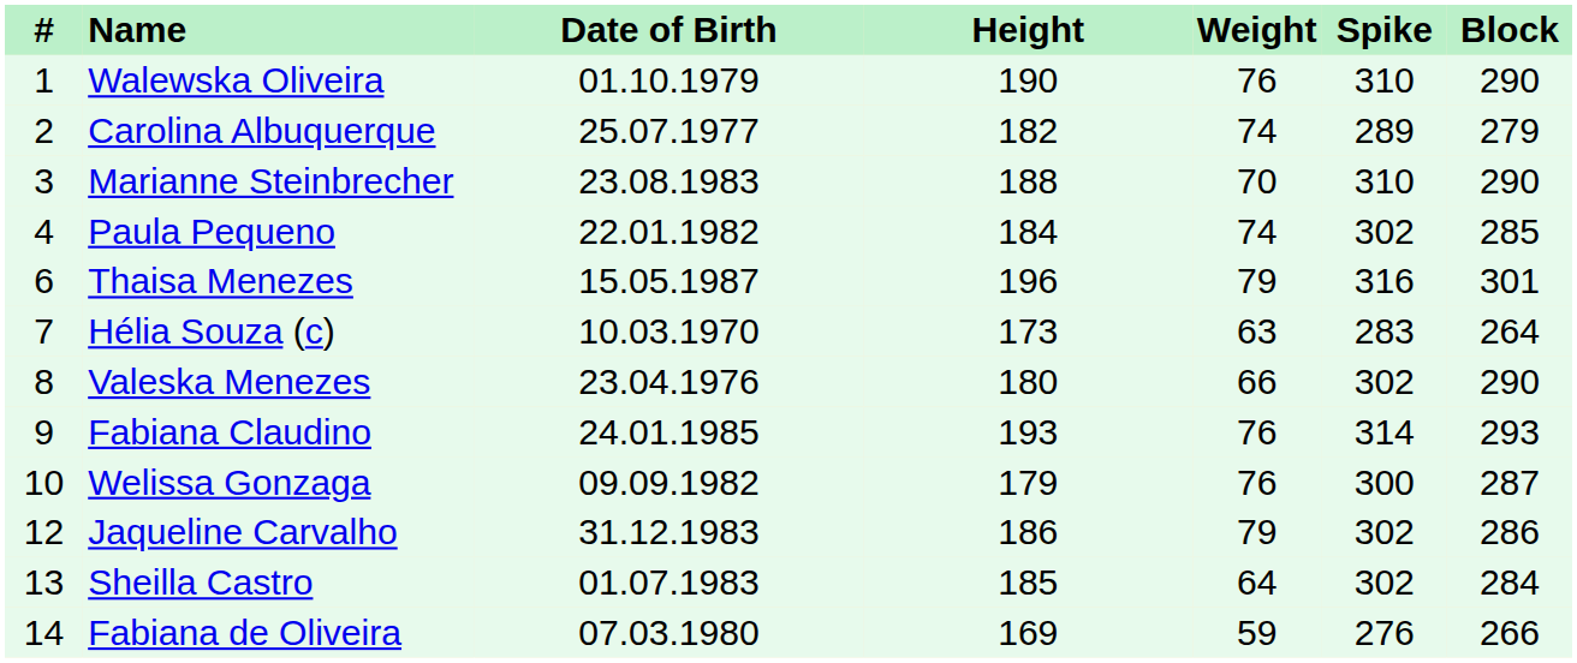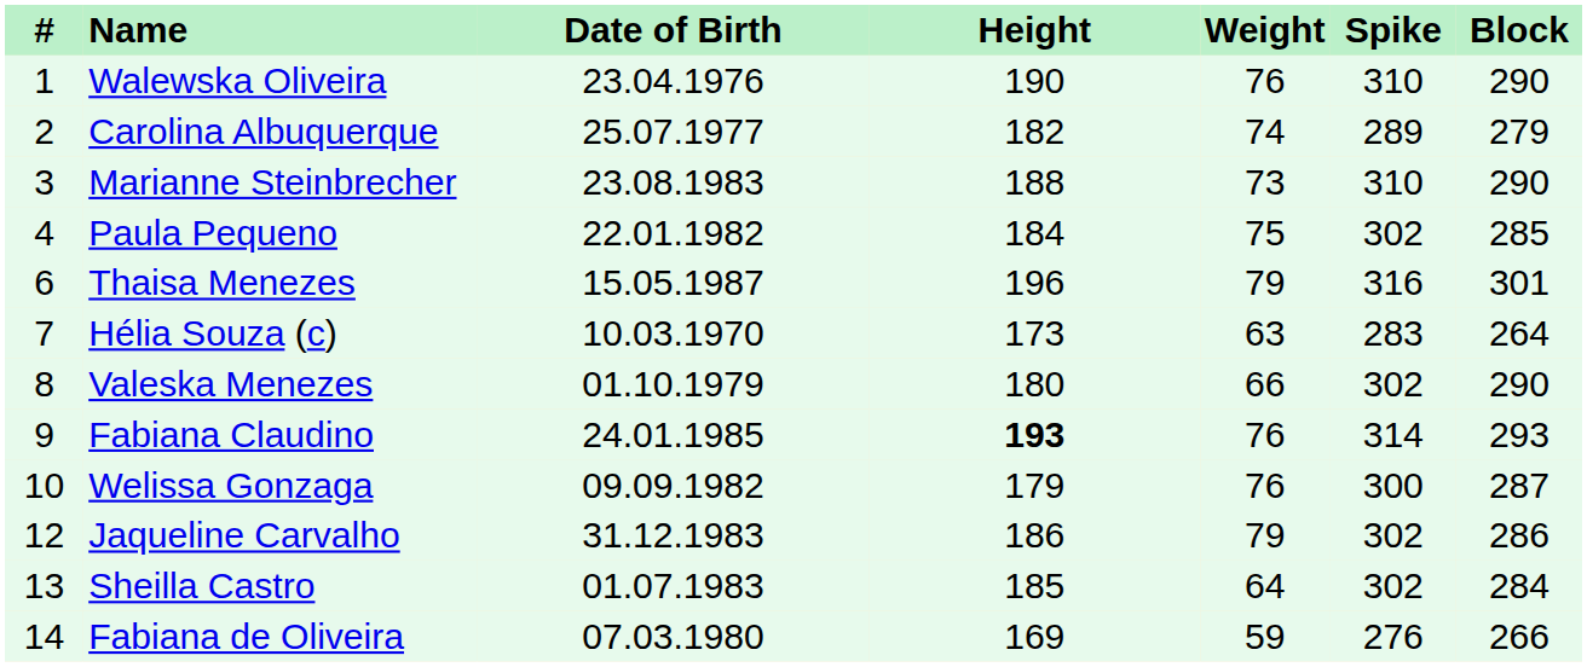 <table border=0 cellpadding=2 cellspacing=0  |- bgcolor=#FFECCE style="text-align:center; font-size:90%;" width=100%>
 <tr bgcolor=#BBF0C9>
 <th width=5%>#</th>
 <th width=25% align=left>Name</th>
 <th width=25%>Date of Birth</th>
 <th width=21%>Height</th>
 <th width=8%>Weight</th>
 <th width=8%>Spike</th>
 <th width=8%>Block</th>
 </tr>
 <tr bgcolor=#E7FAEC>
 <td>1</td>
 <td align=left><a href='#'>Walewska Oliveira</a></td>
-<td>01.10.1979</td>
+<td>23.04.1976</td>
 <td>190</td>
 <td>76</td>
 <td>310</td>
 <td>290</td>
 </tr>
 <tr bgcolor=#E7FAEC>
 <td>2</td>
 <td align=left><a href='#'>Carolina Albuquerque</a></td>
 <td>25.07.1977</td>
 <td>182</td>
 <td>74</td>
 <td>289</td>
 <td>279</td>
 </tr>
 <tr bgcolor=#E7FAEC>
 <td>3</td>
 <td align=left><a href='#'>Marianne Steinbrecher</a></td>
 <td>23.08.1983</td>
 <td>188</td>
-<td>70</td>
+<td>73</td>
 <td>310</td>
 <td>290</td>
 </tr>
 <tr bgcolor=#E7FAEC>
 <td>4</td>
 <td align=left><a href='#'>Paula Pequeno</a></td>
 <td>22.01.1982</td>
 <td>184</td>
-<td>74</td>
+<td>75</td>
 <td>302</td>
 <td>285</td>
 </tr>
 <tr bgcolor=#E7FAEC>
 <td>6</td>
 <td align=left><a href='#'>Thaisa Menezes</a></td>
 <td>15.05.1987</td>
 <td>196</td>
 <td>79</td>
 <td>316</td>
 <td>301</td>
 </tr>
 <tr bgcolor=#E7FAEC>
 <td>7</td>
 <td align=left><a href='#'>Hélia Souza</a> (<a href='#'>c</a>)</td>
 <td>10.03.1970</td>
 <td>173</td>
 <td>63</td>
 <td>283</td>
 <td>264</td>
 </tr>
 <tr bgcolor=#E7FAEC>
 <td>8</td>
 <td align=left><a href='#'>Valeska Menezes</a></td>
-<td>23.04.1976</td>
+<td>01.10.1979</td>
 <td>180</td>
 <td>66</td>
 <td>302</td>
 <td>290</td>
 </tr>
 <tr bgcolor=#E7FAEC>
 <td>9</td>
 <td align=left><a href='#'>Fabiana Claudino</a></td>
 <td>24.01.1985</td>
-<td>193</td>
+<td><strong>193</strong></td>
 <td>76</td>
 <td>314</td>
 <td>293</td>
 </tr>
 <tr bgcolor=#E7FAEC>
 <td>10</td>
 <td align=left><a href='#'>Welissa Gonzaga</a></td>
 <td>09.09.1982</td>
 <td>179</td>
 <td>76</td>
 <td>300</td>
 <td>287</td>
 </tr>
 <tr bgcolor=#E7FAEC>
 <td>12</td>
 <td align=left><a href='#'>Jaqueline Carvalho</a></td>
 <td>31.12.1983</td>
 <td>186</td>
 <td>79</td>
 <td>302</td>
 <td>286</td>
 </tr>
 <tr bgcolor=#E7FAEC>
 <td>13</td>
 <td align=left><a href='#'>Sheilla Castro</a></td>
 <td>01.07.1983</td>
 <td>185</td>
 <td>64</td>
 <td>302</td>
 <td>284</td>
 </tr>
 <tr bgcolor=#E7FAEC>
 <td>14</td>
 <td align=left><a href='#'>Fabiana de Oliveira</a></td>
 <td>07.03.1980</td>
 <td>169</td>
 <td>59</td>
 <td>276</td>
 <td>266</td>
 </tr>
 </table>
